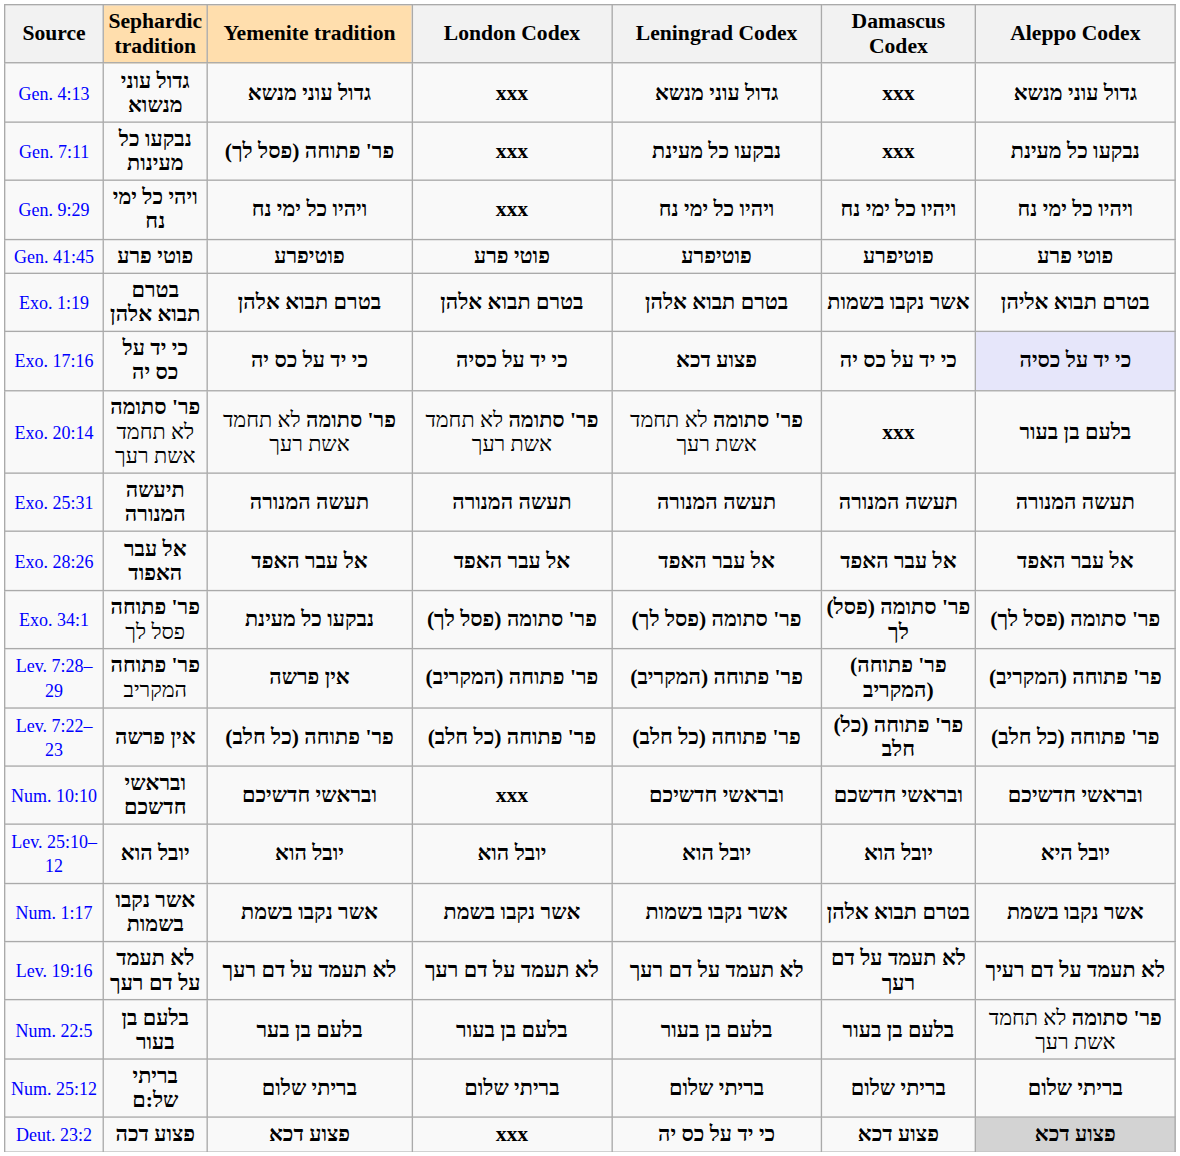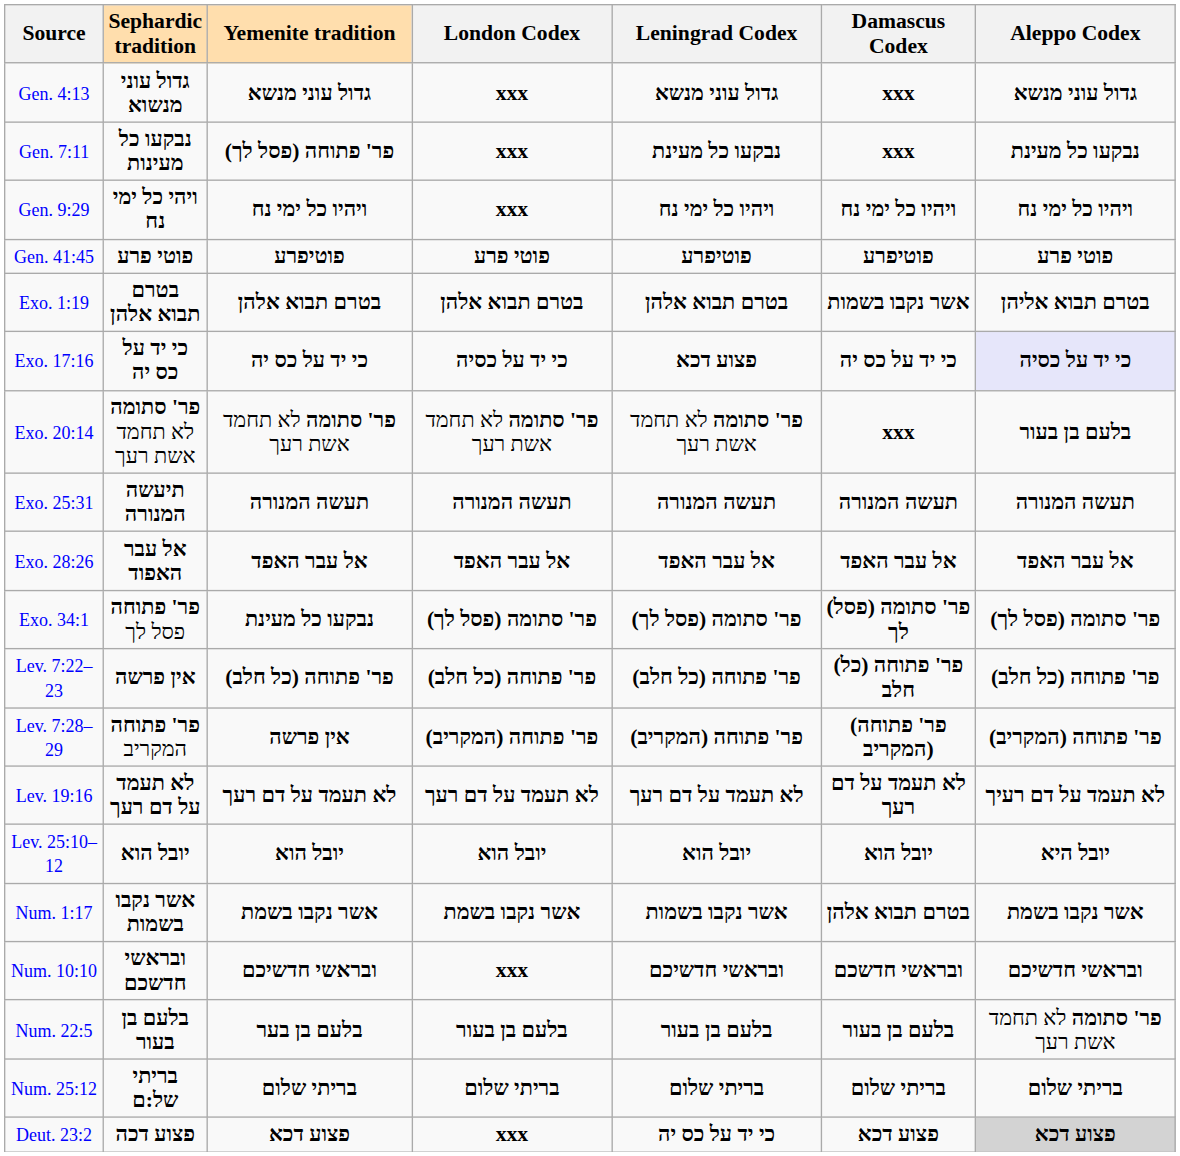 <table class="wikitable">
 <tr>
 <th>Source</th>
 <th style="background:Navajowhite; text-align:center; width:65px">Sephardic tradition</th>
 <th style="background:Navajowhite; text-align:center">Yemenite tradition</th>
 <th>London Codex</th>
 <th>Leningrad Codex</th>
 <th>Damascus Codex</th>
 <th>Aleppo Codex</th>
 </tr>
 <tr>
 <td style="color:blue; text-align:center"><small>Gen. 4:13</small></td>
 <td style="text-align:center;"><strong>גדול עוני מנשוא</strong></td>
 <td style="text-align:center;"><strong>גדול עוני מנשא</strong></td>
 <td style="text-align:center;"><strong>xxx</strong></td>
 <td style="text-align:center;"><strong>גדול עוני מנשא</strong></td>
 <td style="text-align:center;"><strong>xxx</strong></td>
 <td style="text-align:center;"><strong>גדול עוני מנשא</strong></td>
 </tr>
 <tr>
 <td style="color:blue; text-align:center"><small>Gen. 7:11</small></td>
 <td style="text-align:center;"><strong>נבקעו כל מעינות</strong></td>
 <td style="text-align:center;"><strong>(פר' פתוחה (פסל לך</strong></td>
 <td style="text-align:center;"><strong>xxx</strong></td>
 <td style="text-align:center;"><strong>נבקעו כל מעינת</strong></td>
 <td style="text-align:center;"><strong>xxx</strong></td>
 <td style="text-align:center;"><strong>נבקעו כל מעינת</strong></td>
 </tr>
 <tr>
 <td style="color:blue; text-align:center"><small>Gen. 9:29</small></td>
 <td style="text-align:center;"><strong>ויהי כל ימי נח</strong></td>
 <td style="text-align:center;"><strong>ויהיו כל ימי נח</strong></td>
 <td style="text-align:center;"><strong>xxx</strong></td>
 <td style="text-align:center;"><strong>ויהיו כל ימי נח</strong></td>
 <td style="text-align:center;"><strong>ויהיו כל ימי נח</strong></td>
 <td style="text-align:center;"><strong>ויהיו כל ימי נח</strong></td>
 </tr>
 <tr>
 <td style="color:blue; text-align:center"><small>Gen. 41:45</small></td>
 <td style="text-align:center;"><strong>פוטי פרע</strong></td>
 <td style="text-align:center;"><strong>פוטיפרע</strong></td>
 <td style="text-align:center;"><strong>פוטי פרע</strong></td>
 <td style="text-align:center;"><strong>פוטיפרע</strong></td>
 <td style="text-align:center;"><strong>פוטיפרע</strong></td>
 <td style="text-align:center;"><strong>פוטי פרע</strong></td>
 </tr>
 <tr>
 <td style="color:blue; text-align:center"><small>Exo. 1:19</small></td>
 <td style="text-align:center;"><strong>בטרם תבוא אלהן</strong></td>
 <td style="text-align:center;"><strong>בטרם תבוא אלהן</strong></td>
 <td style="text-align:center;"><strong>בטרם תבוא אלהן</strong></td>
 <td style="text-align:center;"><strong>בטרם תבוא אלהן</strong></td>
 <td style="text-align:center;"><strong>אשר נקבו בשמות</strong></td>
 <td style="text-align:center;"><strong>בטרם תבוא אליהן</strong></td>
 </tr>
 <tr>
 <td style="color:blue; text-align:center"><small>Exo. 17:16</small></td>
 <td style="text-align:center;"><strong>כי יד על כס יה</strong></td>
 <td style="text-align:center;"><strong>כי יד על כס יה</strong></td>
 <td style="text-align:center;"><strong>כי יד על כסיה</strong></td>
 <td style="text-align:center;"><strong>פצוע דכא</strong></td>
 <td style="text-align:center;"><strong>כי יד על כס יה</strong></td>
 <td style="background: lavender; text-align:center;"><strong>כי יד על כסיה</strong></td>
 </tr>
 <tr>
 <td style="color:blue; text-align:center"><small>Exo. 20:14</small></td>
 <td style="text-align:center;"><strong>פר' סתומה</strong> לא תחמד אשת רעך</td>
 <td style="text-align:center;"><strong>פר' סתומה</strong> לא תחמד אשת רעך</td>
 <td style="text-align:center;"><strong>פר' סתומה</strong> לא תחמד אשת רעך</td>
 <td style="text-align:center;"><strong>פר' סתומה</strong> לא תחמד אשת רעך</td>
 <td style="text-align:center;"><strong>xxx</strong></td>
 <td style="text-align:center;"><strong>בלעם בן בעור</strong></td>
 </tr>
 <tr>
 <td style="color:blue; text-align:center"><small>Exo. 25:31</small></td>
 <td style="text-align:center;"><strong>תיעשה המנורה</strong></td>
 <td style="text-align:center;"><strong>תעשה המנורה</strong></td>
 <td style="text-align:center;"><strong>תעשה המנורה</strong></td>
 <td style="text-align:center;"><strong>תעשה המנורה</strong></td>
 <td style="text-align:center;"><strong>תעשה המנורה</strong></td>
 <td style="text-align:center;"><strong>תעשה המנורה</strong></td>
 </tr>
 <tr>
 <td style="color:blue; text-align:center"><small>Exo. 28:26</small></td>
 <td style="text-align:center;"><strong>אל עבר האפוד</strong></td>
 <td style="text-align:center;"><strong>אל עבר האפד</strong></td>
 <td style="text-align:center;"><strong>אל עבר האפד</strong></td>
 <td style="text-align:center;"><strong>אל עבר האפד</strong></td>
 <td style="text-align:center;"><strong>אל עבר האפד</strong></td>
 <td style="text-align:center;"><strong>אל עבר האפד</strong></td>
 </tr>
 <tr>
 <td style="color:blue; text-align:center"><small>Exo. 34:1</small></td>
 <td style="text-align:center;"><strong>פר' פתוחה</strong> פסל לך</td>
 <td style="text-align:center;"><strong>נבקעו כל מעינת</strong></td>
 <td style="text-align:center;"><strong>(פר' סתומה (פסל לך</strong></td>
 <td style="text-align:center;"><strong>(פר' סתומה (פסל לך</strong></td>
 <td style="text-align:center;"><strong>(פר' סתומה (פסל לך</strong></td>
 <td style="text-align:center;"><strong>(פר' סתומה (פסל לך</strong></td>
 </tr>
 <tr>
+<td style="color:blue; text-align:center"><small>Lev. 7:22–23</small></td>
+<td style="text-align:center;"><strong>אין פרשה</strong></td>
+<td style="text-align:center;"><strong>(פר' פתוחה (כל חלב</strong></td>
+<td style="text-align:center;"><strong>(פר' פתוחה (כל חלב</strong></td>
+<td style="text-align:center;"><strong>(פר' פתוחה (כל חלב</strong></td>
+<td style="text-align:center;"><strong>(פר' פתוחה (כל חלב</strong></td>
+<td style="text-align:center;"><strong>(פר' פתוחה (כל חלב</strong></td>
+</tr>
+<tr>
 <td style="color:blue; text-align:center"><small>Lev. 7:28–29</small></td>
 <td style="text-align:center;"><strong>פר' פתוחה</strong> המקריב</td>
 <td style="text-align:center;"><strong>אין פרשה</strong></td>
 <td style="text-align:center;"><strong>(פר' פתוחה (המקריב</strong></td>
 <td style="text-align:center;"><strong>(פר' פתוחה (המקריב</strong></td>
 <td style="text-align:center;"><strong>(פר' פתוחה (המקריב</strong></td>
 <td style="text-align:center;"><strong>(פר' פתוחה (המקריב</strong></td>
 </tr>
 <tr>
-<td style="color:blue; text-align:center"><small>Lev. 7:22–23</small></td>
-<td style="text-align:center;"><strong>אין פרשה</strong></td>
-<td style="text-align:center;"><strong>(פר' פתוחה (כל חלב</strong></td>
-<td style="text-align:center;"><strong>(פר' פתוחה (כל חלב</strong></td>
-<td style="text-align:center;"><strong>(פר' פתוחה (כל חלב</strong></td>
-<td style="text-align:center;"><strong>(פר' פתוחה (כל חלב</strong></td>
-<td style="text-align:center;"><strong>(פר' פתוחה (כל חלב</strong></td>
-</tr>
-<tr>
-<td style="color:blue; text-align:center"><small>Num. 10:10</small></td>
-<td style="text-align:center;"><strong>ובראשי חדשכם</strong></td>
-<td style="text-align:center;"><strong>ובראשי חדשיכם</strong></td>
-<td style="text-align:center;"><strong>xxx</strong></td>
-<td style="text-align:center;"><strong>ובראשי חדשיכם</strong></td>
-<td style="text-align:center;"><strong>ובראשי חדשכם</strong></td>
-<td style="text-align:center;"><strong>ובראשי חדשיכם</strong></td>
+<td style="color:blue; text-align:center"><small>Lev. 19:16</small></td>
+<td style="text-align:center;"><strong>לא תעמד על דם רעך</strong></td>
+<td style="text-align:center;"><strong>לא תעמד על דם רעך</strong></td>
+<td style="text-align:center;"><strong>לא תעמד על דם רעך</strong></td>
+<td style="text-align:center;"><strong>לא תעמד על דם רעך</strong></td>
+<td style="text-align:center;"><strong>לא תעמד על דם רעך</strong></td>
+<td style="text-align:center;"><strong>לא תעמד על דם רעיך</strong></td>
 </tr>
 <tr>
 <td style="color:blue; text-align:center"><small>Lev. 25:10–12</small></td>
 <td style="text-align:center;"><strong>יובל הוא</strong></td>
 <td style="text-align:center;"><strong>יובל הוא</strong></td>
 <td style="text-align:center;"><strong>יובל הוא</strong></td>
 <td style="text-align:center;"><strong>יובל הוא</strong></td>
 <td style="text-align:center;"><strong>יובל הוא</strong></td>
 <td style="text-align:center;"><strong>יובל היא</strong></td>
 </tr>
 <tr>
 <td style="color:blue; text-align:center"><small>Num. 1:17</small></td>
 <td style="text-align:center;"><strong>אשר נקבו בשמות</strong></td>
 <td style="text-align:center;"><strong>אשר נקבו בשמת</strong></td>
 <td style="text-align:center;"><strong>אשר נקבו בשמת</strong></td>
 <td style="text-align:center;"><strong>אשר נקבו בשמות</strong></td>
 <td style="text-align:center;"><strong>בטרם תבוא אלהן</strong></td>
 <td style="text-align:center;"><strong>אשר נקבו בשמת</strong></td>
 </tr>
 <tr>
-<td style="color:blue; text-align:center"><small>Lev. 19:16</small></td>
-<td style="text-align:center;"><strong>לא תעמד על דם רעך</strong></td>
-<td style="text-align:center;"><strong>לא תעמד על דם רעך</strong></td>
-<td style="text-align:center;"><strong>לא תעמד על דם רעך</strong></td>
-<td style="text-align:center;"><strong>לא תעמד על דם רעך</strong></td>
-<td style="text-align:center;"><strong>לא תעמד על דם רעך</strong></td>
-<td style="text-align:center;"><strong>לא תעמד על דם רעיך</strong></td>
+<td style="color:blue; text-align:center"><small>Num. 10:10</small></td>
+<td style="text-align:center;"><strong>ובראשי חדשכם</strong></td>
+<td style="text-align:center;"><strong>ובראשי חדשיכם</strong></td>
+<td style="text-align:center;"><strong>xxx</strong></td>
+<td style="text-align:center;"><strong>ובראשי חדשיכם</strong></td>
+<td style="text-align:center;"><strong>ובראשי חדשכם</strong></td>
+<td style="text-align:center;"><strong>ובראשי חדשיכם</strong></td>
 </tr>
 <tr>
 <td style="color:blue; text-align:center"><small>Num. 22:5</small></td>
 <td style="text-align:center;"><strong>בלעם בן בעור</strong></td>
 <td style="text-align:center;"><strong>בלעם בן בער</strong></td>
 <td style="text-align:center;"><strong>בלעם בן בעור</strong></td>
 <td style="text-align:center;"><strong>בלעם בן בעור</strong></td>
 <td style="text-align:center;"><strong>בלעם בן בעור</strong></td>
 <td style="text-align:center;"><strong>פר' סתומה</strong> לא תחמד אשת רעך</td>
 </tr>
 <tr>
 <td style="color:blue; text-align:center"><small>Num. 25:12</small></td>
 <td style="text-align:center;"><strong>בריתי של:ם</strong></td>
 <td style="text-align:center;"><strong>בריתי שלום</strong></td>
 <td style="text-align:center;"><strong>בריתי שלום</strong></td>
 <td style="text-align:center;"><strong>בריתי שלום</strong></td>
 <td style="text-align:center;"><strong>בריתי שלום</strong></td>
 <td style="text-align:center;"><strong>בריתי שלום</strong></td>
 </tr>
 <tr>
 <td style="color:blue; text-align:center"><small>Deut. 23:2</small></td>
 <td style="text-align:center;"><strong>פצוע דכה</strong></td>
 <td style="text-align:center;"><strong>פצוע דכא</strong></td>
 <td style="text-align:center;"><strong>xxx</strong></td>
 <td style="text-align:center;"><strong>כי יד על כס יה</strong></td>
 <td style="text-align:center;"><strong>פצוע דכא</strong></td>
 <td style="background: lightgrey; text-align:center;"><strong>פצוע דכא</strong></td>
 </tr>
 </table>
